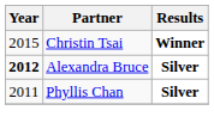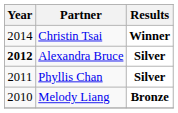 <table class=wikitable style=font-size:90%;>
 <tr>
 <th>Year</th>
 <th>Partner</th>
 <th>Results</th>
 </tr>
 <tr>
-<td align="center">2015</td>
+<td align="center">2014</td>
 <td align="left"> <a href='#'>Christin Tsai</a></td>
 <td style="text-align:center; background:white"> <strong>Winner</strong></td>
 </tr>
 <tr>
 <td align="center"><strong>2012</strong></td>
 <td align="left"> <a href='#'>Alexandra Bruce</a></td>
 <td style="text-align:center; background:white"> <strong>Silver</strong></td>
 </tr>
 <tr>
 <td align="center">2011</td>
 <td align="left"> <a href='#'>Phyllis Chan</a></td>
 <td style="text-align:center; background:white"> <strong>Silver</strong></td>
 </tr>
 <tr>
+<td align="center">2010</td>
+<td align="left"> <a href='#'>Melody Liang</a></td>
+<td style="text-align:center; background:white"> <strong>Bronze</strong></td>
+</tr>
+<tr>
 </tr>
 </table>
